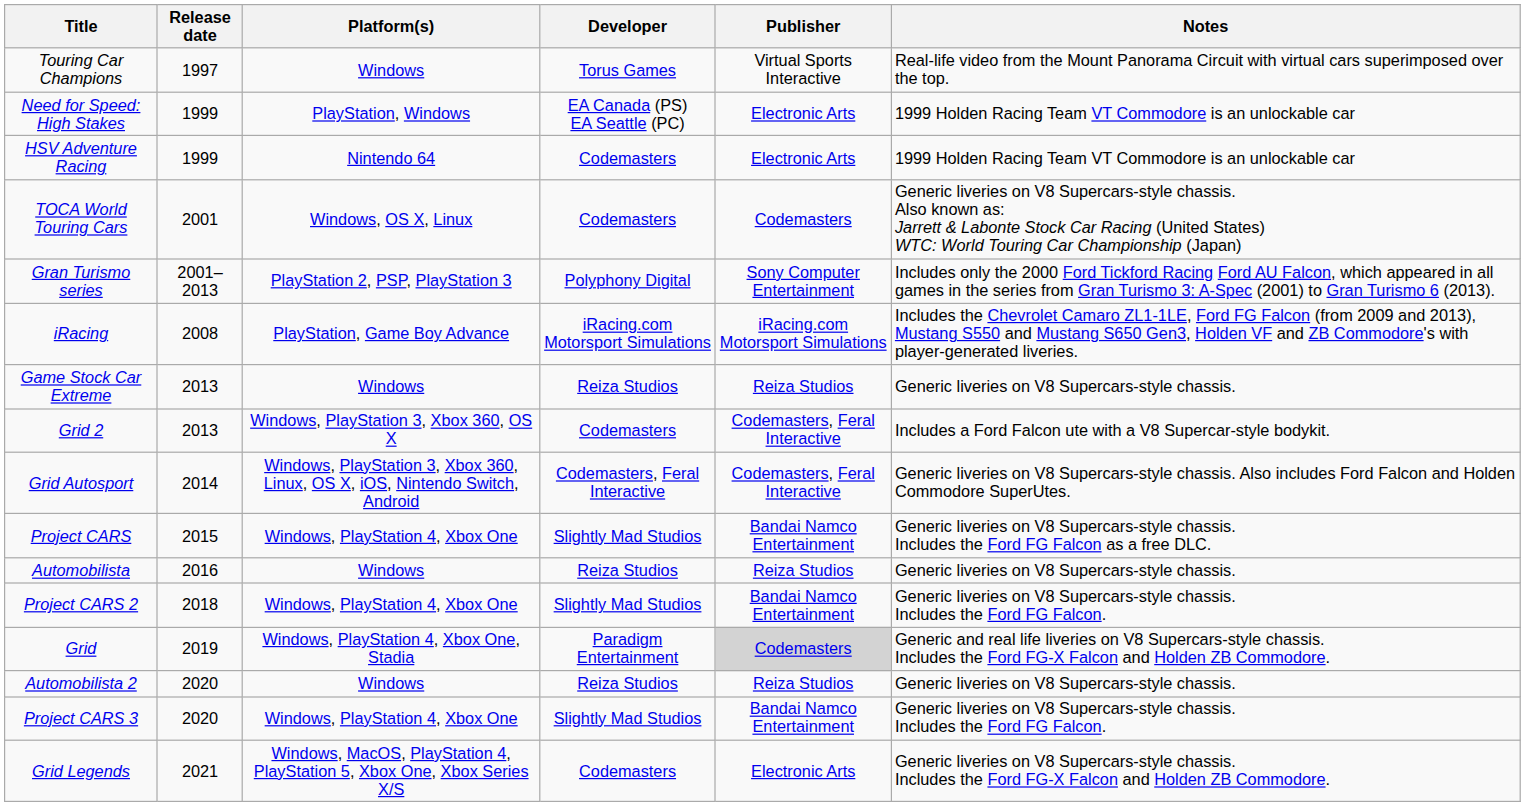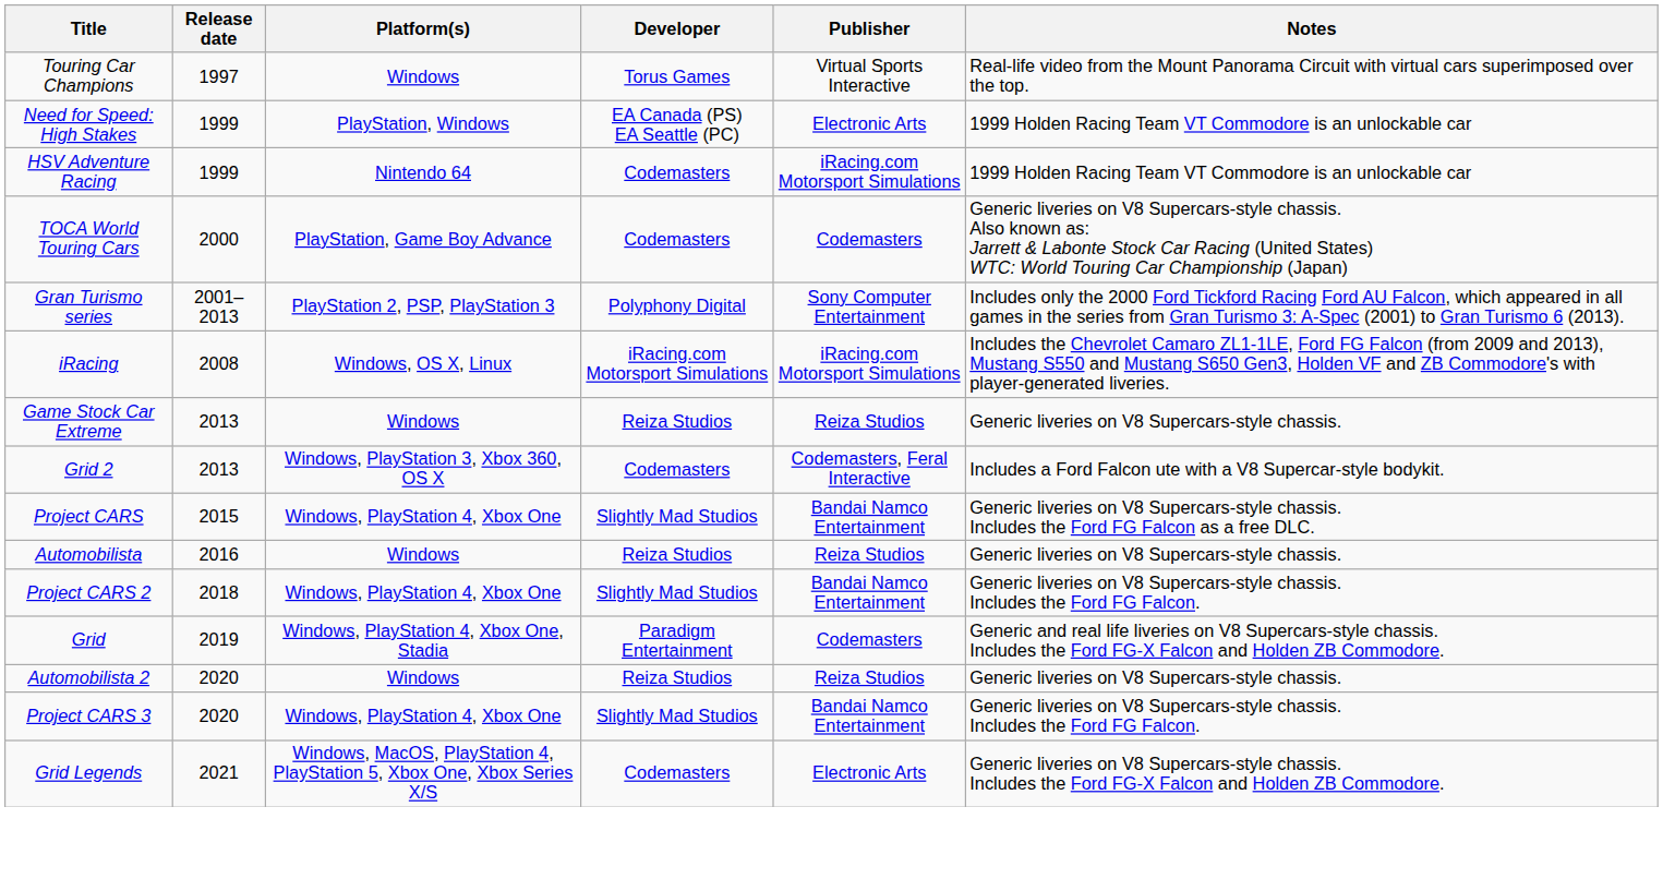 <table class="wikitable sortable" style="font-size: 85%; text-align: center; width: 100%;">
 <tr>
 <th>Title</th>
 <th>Release date</th>
 <th>Platform(s)</th>
 <th>Developer</th>
 <th>Publisher</th>
 <th class="unsortable">Notes</th>
 </tr>
 <tr>
 <td><em>Touring Car Champions</em></td>
 <td>1997</td>
 <td><a href='#'>Windows</a></td>
 <td><a href='#'>Torus Games</a></td>
 <td>Virtual Sports Interactive</td>
 <td align="left">Real-life video from the Mount Panorama Circuit with virtual cars superimposed over the top.</td>
 </tr>
 <tr>
 <td><em><a href='#'>Need for Speed: High Stakes</a></em></td>
 <td>1999</td>
 <td><a href='#'>PlayStation</a>, <a href='#'>Windows</a></td>
 <td><a href='#'>EA Canada</a> (PS)<br><a href='#'>EA Seattle</a> (PC)</td>
 <td><a href='#'>Electronic Arts</a></td>
 <td align="left">1999 Holden Racing Team <a href='#'>VT Commodore</a> is an unlockable car</td>
 </tr>
 <tr>
 <td><em><a href='#'>HSV Adventure Racing</a></em></td>
 <td>1999</td>
 <td><a href='#'>Nintendo 64</a></td>
 <td><a href='#'>Codemasters</a></td>
-<td><a href='#'>Electronic Arts</a></td>
+<td><a href='#'>iRacing.com Motorsport Simulations</a></td>
 <td align="left">1999 Holden Racing Team VT Commodore is an unlockable car</td>
 </tr>
 <tr>
 <td><em><a href='#'>TOCA World Touring Cars</a></em></td>
-<td>2001</td>
-<td><a href='#'>Windows</a>, <a href='#'>OS X</a>, <a href='#'>Linux</a></td>
+<td>2000</td>
+<td><a href='#'>PlayStation</a>, <a href='#'>Game Boy Advance</a></td>
 <td><a href='#'>Codemasters</a></td>
 <td><a href='#'>Codemasters</a></td>
 <td align="left">Generic liveries on V8 Supercars-style chassis.<br>Also known as:<br><em>Jarrett & Labonte Stock Car Racing</em> (United States)<br><em>WTC: World Touring Car Championship</em> (Japan)</td>
 </tr>
 <tr>
 <td><em><a href='#'>Gran Turismo series</a></em></td>
 <td>2001–2013</td>
 <td><a href='#'>PlayStation 2</a>, <a href='#'>PSP</a>, <a href='#'>PlayStation 3</a></td>
 <td><a href='#'>Polyphony Digital</a></td>
 <td><a href='#'>Sony Computer Entertainment</a></td>
 <td align="left">Includes only the 2000 <a href='#'>Ford Tickford Racing</a> <a href='#'>Ford AU Falcon</a>, which appeared in all games in the series from <a href='#'>Gran Turismo 3: A-Spec</a> (2001) to <a href='#'>Gran Turismo 6</a> (2013).</td>
 </tr>
 <tr>
 <td><em><a href='#'>iRacing</a></em></td>
 <td>2008</td>
-<td><a href='#'>PlayStation</a>, <a href='#'>Game Boy Advance</a></td>
+<td><a href='#'>Windows</a>, <a href='#'>OS X</a>, <a href='#'>Linux</a></td>
 <td><a href='#'>iRacing.com Motorsport Simulations</a></td>
 <td><a href='#'>iRacing.com Motorsport Simulations</a></td>
 <td align="left">Includes the <a href='#'>Chevrolet Camaro ZL1-1LE</a>, <a href='#'>Ford FG Falcon</a> (from 2009 and 2013), <a href='#'>Mustang S550</a> and <a href='#'>Mustang S650 Gen3</a>, <a href='#'>Holden VF</a> and <a href='#'>ZB Commodore</a>'s with player-generated liveries.</td>
 </tr>
 <tr>
 <td><em><a href='#'>Game Stock Car Extreme</a></em></td>
 <td>2013</td>
 <td><a href='#'>Windows</a></td>
 <td><a href='#'>Reiza Studios</a></td>
 <td><a href='#'>Reiza Studios</a></td>
 <td align="left">Generic liveries on V8 Supercars-style chassis.</td>
 </tr>
 <tr>
 <td><em><a href='#'>Grid 2</a></em></td>
 <td>2013</td>
 <td><a href='#'>Windows</a>, <a href='#'>PlayStation 3</a>, <a href='#'>Xbox 360</a>, <a href='#'>OS X</a></td>
 <td><a href='#'>Codemasters</a></td>
 <td><a href='#'>Codemasters</a>, <a href='#'>Feral Interactive</a></td>
 <td align="left">Includes a Ford Falcon ute with a V8 Supercar-style bodykit.</td>
-</tr>
-<tr>
-<td><em><a href='#'>Grid Autosport</a></em></td>
-<td>2014</td>
-<td><a href='#'>Windows</a>, <a href='#'>PlayStation 3</a>, <a href='#'>Xbox 360</a>, <a href='#'>Linux</a>, <a href='#'>OS X</a>, <a href='#'>iOS</a>, <a href='#'>Nintendo Switch</a>, <a href='#'>Android</a></td>
-<td><a href='#'>Codemasters</a>, <a href='#'>Feral Interactive</a></td>
-<td><a href='#'>Codemasters</a>, <a href='#'>Feral Interactive</a></td>
-<td align="left">Generic liveries on V8 Supercars-style chassis. Also includes Ford Falcon and Holden Commodore SuperUtes.</td>
 </tr>
 <tr>
 <td><em><a href='#'>Project CARS</a></em></td>
 <td>2015</td>
 <td><a href='#'>Windows</a>, <a href='#'>PlayStation 4</a>, <a href='#'>Xbox One</a></td>
 <td><a href='#'>Slightly Mad Studios</a></td>
 <td><a href='#'>Bandai Namco Entertainment</a></td>
 <td align="left">Generic liveries on V8 Supercars-style chassis.<br>Includes the <a href='#'>Ford FG Falcon</a> as a free DLC.</td>
 </tr>
 <tr>
 <td><em><a href='#'>Automobilista</a></em></td>
 <td>2016</td>
 <td><a href='#'>Windows</a></td>
 <td><a href='#'>Reiza Studios</a></td>
 <td><a href='#'>Reiza Studios</a></td>
 <td align="left">Generic liveries on V8 Supercars-style chassis.</td>
 </tr>
 <tr>
 <td><em><a href='#'>Project CARS 2</a></em></td>
 <td>2018</td>
 <td><a href='#'>Windows</a>, <a href='#'>PlayStation 4</a>, <a href='#'>Xbox One</a></td>
 <td><a href='#'>Slightly Mad Studios</a></td>
 <td><a href='#'>Bandai Namco Entertainment</a></td>
 <td align="left">Generic liveries on V8 Supercars-style chassis.<br>Includes the <a href='#'>Ford FG Falcon</a>.</td>
 </tr>
 <tr>
 <td><em><a href='#'>Grid</a></em></td>
 <td>2019</td>
 <td><a href='#'>Windows</a>, <a href='#'>PlayStation 4</a>, <a href='#'>Xbox One</a>, <a href='#'>Stadia</a></td>
 <td><a href='#'>Paradigm Entertainment</a></td>
-<td style="background: lightgrey;"><a href='#'>Codemasters</a></td>
+<td><a href='#'>Codemasters</a></td>
 <td align="left">Generic and real life liveries on V8 Supercars-style chassis.<br>Includes the <a href='#'>Ford FG-X Falcon</a> and <a href='#'>Holden ZB Commodore</a>.</td>
 </tr>
 <tr>
 <td><em><a href='#'>Automobilista 2</a></em></td>
 <td>2020</td>
 <td><a href='#'>Windows</a></td>
 <td><a href='#'>Reiza Studios</a></td>
 <td><a href='#'>Reiza Studios</a></td>
 <td align="left">Generic liveries on V8 Supercars-style chassis.</td>
 </tr>
 <tr>
 <td><em><a href='#'>Project CARS 3</a></em></td>
 <td>2020</td>
 <td><a href='#'>Windows</a>, <a href='#'>PlayStation 4</a>, <a href='#'>Xbox One</a></td>
 <td><a href='#'>Slightly Mad Studios</a></td>
 <td><a href='#'>Bandai Namco Entertainment</a></td>
 <td align="left">Generic liveries on V8 Supercars-style chassis.<br>Includes the <a href='#'>Ford FG Falcon</a>.</td>
 </tr>
 <tr>
 <td><em><a href='#'>Grid Legends</a></em></td>
 <td>2021</td>
 <td><a href='#'>Windows</a>, <a href='#'>MacOS</a>, <a href='#'>PlayStation 4</a>, <a href='#'>PlayStation 5</a>, <a href='#'>Xbox One</a>, <a href='#'>Xbox Series X/S</a></td>
 <td><a href='#'>Codemasters</a></td>
 <td><a href='#'>Electronic Arts</a></td>
 <td align="left">Generic liveries on V8 Supercars-style chassis.<br>Includes the <a href='#'>Ford FG-X Falcon</a> and <a href='#'>Holden ZB Commodore</a>.</td>
 </tr>
 </table>
